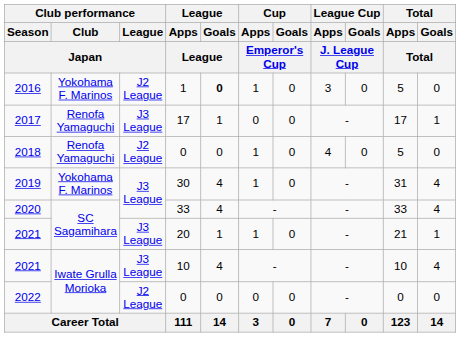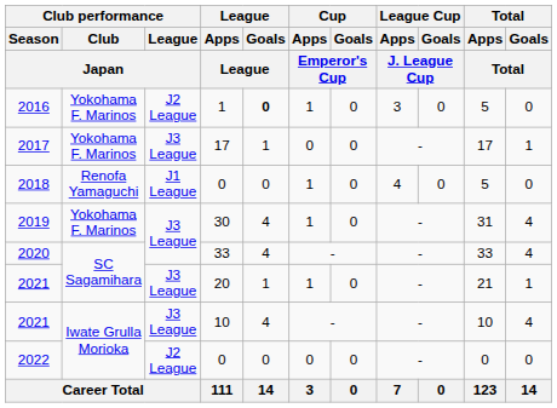 <table class="wikitable" style="text-align:center">
 <tr>
 <th colspan=3>Club performance</th>
 <th colspan=2>League</th>
 <th colspan=2>Cup</th>
 <th colspan=2>League Cup</th>
 <th colspan=2>Total</th>
 </tr>
 <tr>
 <th>Season</th>
 <th>Club</th>
 <th>League</th>
 <th>Apps</th>
 <th>Goals</th>
 <th>Apps</th>
 <th>Goals</th>
 <th>Apps</th>
 <th>Goals</th>
 <th>Apps</th>
 <th>Goals</th>
 </tr>
 <tr>
 <th colspan=3>Japan</th>
 <th colspan=2>League</th>
 <th colspan=2><a href='#'>Emperor's Cup</a></th>
 <th colspan=2><a href='#'>J. League Cup</a></th>
 <th colspan=2>Total</th>
 </tr>
 <tr>
 <td><a href='#'>2016</a></td>
 <td><a href='#'>Yokohama F. Marinos</a></td>
 <td><a href='#'>J2 League</a></td>
 <td>1</td>
 <td><strong>0</strong></td>
 <td>1</td>
 <td>0</td>
 <td>3</td>
 <td>0</td>
 <td>5</td>
 <td>0</td>
 </tr>
 <tr>
 <td><a href='#'>2017</a></td>
-<td><a href='#'>Renofa Yamaguchi</a></td>
+<td><a href='#'>Yokohama F. Marinos</a></td>
 <td><a href='#'>J3 League</a></td>
 <td>17</td>
 <td>1</td>
 <td>0</td>
 <td>0</td>
 <td colspan="2">-</td>
 <td>17</td>
 <td>1</td>
 </tr>
 <tr>
 <td><a href='#'>2018</a></td>
 <td><a href='#'>Renofa Yamaguchi</a></td>
-<td><a href='#'>J2 League</a></td>
+<td><a href='#'>J1 League</a></td>
 <td>0</td>
 <td>0</td>
 <td>1</td>
 <td>0</td>
 <td>4</td>
 <td>0</td>
 <td>5</td>
 <td>0</td>
 </tr>
 <tr>
 <td><a href='#'>2019</a></td>
 <td><a href='#'>Yokohama F. Marinos</a></td>
 <td rowspan=2><a href='#'>J3 League</a></td>
 <td>30</td>
 <td>4</td>
 <td>1</td>
 <td>0</td>
 <td colspan="2">-</td>
 <td>31</td>
 <td>4</td>
 </tr>
 <tr>
 <td><a href='#'>2020</a></td>
 <td rowspan=2><a href='#'>SC Sagamihara</a></td>
 <td>33</td>
 <td>4</td>
 <td colspan="2">-</td>
 <td colspan="2">-</td>
 <td>33</td>
 <td>4</td>
 </tr>
 <tr>
 <td><a href='#'>2021</a></td>
 <td><a href='#'>J3 League</a></td>
 <td>20</td>
 <td>1</td>
 <td>1</td>
 <td>0</td>
 <td colspan="2">-</td>
 <td>21</td>
 <td>1</td>
 </tr>
 <tr>
 <td><a href='#'>2021</a></td>
 <td rowspan=2><a href='#'>Iwate Grulla Morioka</a></td>
 <td><a href='#'>J3 League</a></td>
 <td>10</td>
 <td>4</td>
 <td colspan="2">-</td>
 <td colspan="2">-</td>
 <td>10</td>
 <td>4</td>
 </tr>
 <tr>
 <td><a href='#'>2022</a></td>
 <td><a href='#'>J2 League</a></td>
 <td>0</td>
 <td>0</td>
 <td>0</td>
 <td>0</td>
 <td colspan="2">-</td>
 <td>0</td>
 <td>0</td>
 </tr>
 <tr>
 <th colspan=3>Career Total</th>
 <th>111</th>
 <th>14</th>
 <th>3</th>
 <th>0</th>
 <th>7</th>
 <th>0</th>
 <th>123</th>
 <th>14</th>
 </tr>
 </table>
